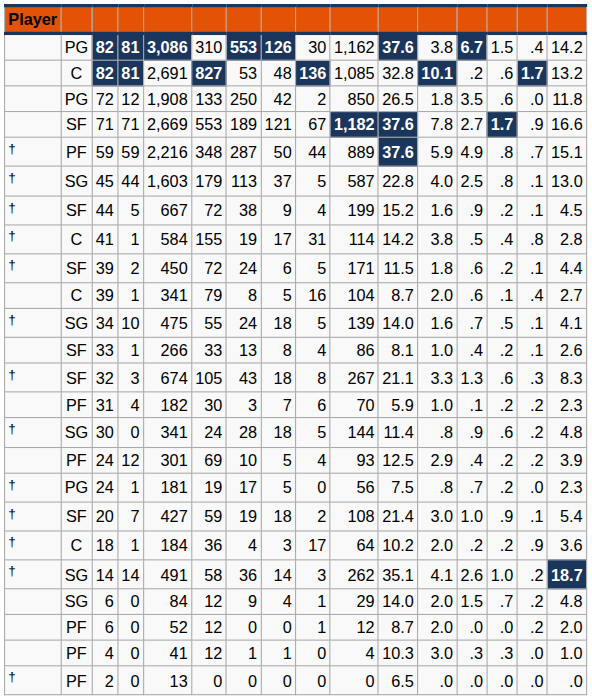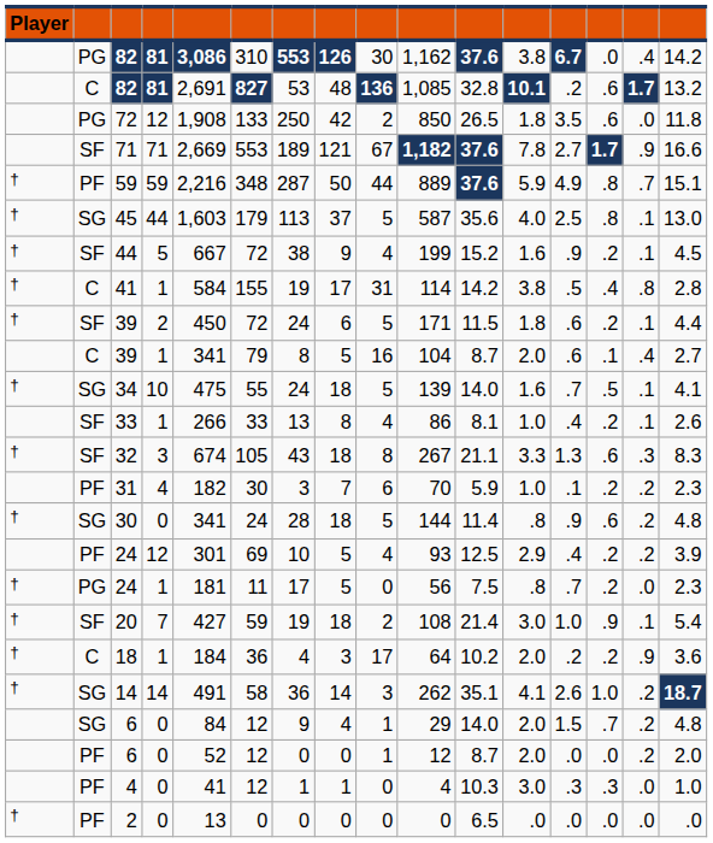 <table class="wikitable sortable" style="font-size: 95%; text-align:right;">
 <tr>
 <th style="background:#E35205; color:#010101; border-top:#1B365D 3px solid; border-bottom:#1B365D 3px solid;">Player</th>
 <th style="background:#E35205; color:#010101; border-top:#1B365D 3px solid; border-bottom:#1B365D 3px solid;"></th>
 <th style="background:#E35205; color:#010101; border-top:#1B365D 3px solid; border-bottom:#1B365D 3px solid;"></th>
 <th style="background:#E35205; color:#010101; border-top:#1B365D 3px solid; border-bottom:#1B365D 3px solid;"></th>
 <th style="background:#E35205; color:#010101; border-top:#1B365D 3px solid; border-bottom:#1B365D 3px solid;"></th>
 <th style="background:#E35205; color:#010101; border-top:#1B365D 3px solid; border-bottom:#1B365D 3px solid;"></th>
 <th style="background:#E35205; color:#010101; border-top:#1B365D 3px solid; border-bottom:#1B365D 3px solid;"></th>
 <th style="background:#E35205; color:#010101; border-top:#1B365D 3px solid; border-bottom:#1B365D 3px solid;"></th>
 <th style="background:#E35205; color:#010101; border-top:#1B365D 3px solid; border-bottom:#1B365D 3px solid;"></th>
 <th style="background:#E35205; color:#010101; border-top:#1B365D 3px solid; border-bottom:#1B365D 3px solid;"></th>
 <th style="background:#E35205; color:#010101; border-top:#1B365D 3px solid; border-bottom:#1B365D 3px solid;"></th>
 <th style="background:#E35205; color:#010101; border-top:#1B365D 3px solid; border-bottom:#1B365D 3px solid;"></th>
 <th style="background:#E35205; color:#010101; border-top:#1B365D 3px solid; border-bottom:#1B365D 3px solid;"></th>
 <th style="background:#E35205; color:#010101; border-top:#1B365D 3px solid; border-bottom:#1B365D 3px solid;"></th>
 <th style="background:#E35205; color:#010101; border-top:#1B365D 3px solid; border-bottom:#1B365D 3px solid;"></th>
 <th style="background:#E35205; color:#010101; border-top:#1B365D 3px solid; border-bottom:#1B365D 3px solid;"></th>
 </tr>
 <tr>
 <td style="text-align:left;"></td>
 <td style="text-align:center;">PG</td>
 <td style="background:#1B365D; color:#FFFFFF;"><strong>82</strong></td>
 <td style="background:#1B365D; color:#FFFFFF;"><strong>81</strong></td>
 <td style="background:#1B365D; color:#FFFFFF;"><strong>3,086</strong></td>
 <td>310</td>
 <td style="background:#1B365D; color:#FFFFFF;"><strong>553</strong></td>
 <td style="background:#1B365D; color:#FFFFFF;"><strong>126</strong></td>
 <td>30</td>
 <td>1,162</td>
 <td style="background:#1B365D; color:#FFFFFF;"><strong>37.6</strong></td>
 <td>3.8</td>
 <td style="background:#1B365D; color:#FFFFFF;"><strong>6.7</strong></td>
-<td>1.5</td>
+<td>.0</td>
 <td>.4</td>
 <td>14.2</td>
 </tr>
 <tr>
 <td style="text-align:left;"></td>
 <td style="text-align:center;">C</td>
 <td style="background:#1B365D; color:#FFFFFF;"><strong>82</strong></td>
 <td style="background:#1B365D; color:#FFFFFF;"><strong>81</strong></td>
 <td>2,691</td>
 <td style="background:#1B365D; color:#FFFFFF;"><strong>827</strong></td>
 <td>53</td>
 <td>48</td>
 <td style="background:#1B365D; color:#FFFFFF;"><strong>136</strong></td>
 <td>1,085</td>
 <td>32.8</td>
 <td style="background:#1B365D; color:#FFFFFF;"><strong>10.1</strong></td>
 <td>.2</td>
 <td>.6</td>
 <td style="background:#1B365D; color:#FFFFFF;"><strong>1.7</strong></td>
 <td>13.2</td>
 </tr>
 <tr>
 <td style="text-align:left;"></td>
 <td style="text-align:center;">PG</td>
 <td>72</td>
 <td>12</td>
 <td>1,908</td>
 <td>133</td>
 <td>250</td>
 <td>42</td>
 <td>2</td>
 <td>850</td>
 <td>26.5</td>
 <td>1.8</td>
 <td>3.5</td>
 <td>.6</td>
 <td>.0</td>
 <td>11.8</td>
 </tr>
 <tr>
 <td style="text-align:left;"></td>
 <td style="text-align:center;">SF</td>
 <td>71</td>
 <td>71</td>
 <td>2,669</td>
 <td>553</td>
 <td>189</td>
 <td>121</td>
 <td>67</td>
 <td style="background:#1B365D; color:#FFFFFF;"><strong>1,182</strong></td>
 <td style="background:#1B365D; color:#FFFFFF;"><strong>37.6</strong></td>
 <td>7.8</td>
 <td>2.7</td>
 <td style="background:#1B365D; color:#FFFFFF;"><strong>1.7</strong></td>
 <td>.9</td>
 <td>16.6</td>
 </tr>
 <tr>
 <td style="text-align:left;"><sup>†</sup></td>
 <td style="text-align:center;">PF</td>
 <td>59</td>
 <td>59</td>
 <td>2,216</td>
 <td>348</td>
 <td>287</td>
 <td>50</td>
 <td>44</td>
 <td>889</td>
 <td style="background:#1B365D; color:#FFFFFF;"><strong>37.6</strong></td>
 <td>5.9</td>
 <td>4.9</td>
 <td>.8</td>
 <td>.7</td>
 <td>15.1</td>
 </tr>
 <tr>
 <td style="text-align:left;"><sup>†</sup></td>
 <td style="text-align:center;">SG</td>
 <td>45</td>
 <td>44</td>
 <td>1,603</td>
 <td>179</td>
 <td>113</td>
 <td>37</td>
 <td>5</td>
 <td>587</td>
-<td>22.8</td>
+<td>35.6</td>
 <td>4.0</td>
 <td>2.5</td>
 <td>.8</td>
 <td>.1</td>
 <td>13.0</td>
 </tr>
 <tr>
 <td style="text-align:left;"><sup>†</sup></td>
 <td style="text-align:center;">SF</td>
 <td>44</td>
 <td>5</td>
 <td>667</td>
 <td>72</td>
 <td>38</td>
 <td>9</td>
 <td>4</td>
 <td>199</td>
 <td>15.2</td>
 <td>1.6</td>
 <td>.9</td>
 <td>.2</td>
 <td>.1</td>
 <td>4.5</td>
 </tr>
 <tr>
 <td style="text-align:left;"><sup>†</sup></td>
 <td style="text-align:center;">C</td>
 <td>41</td>
 <td>1</td>
 <td>584</td>
 <td>155</td>
 <td>19</td>
 <td>17</td>
 <td>31</td>
 <td>114</td>
 <td>14.2</td>
 <td>3.8</td>
 <td>.5</td>
 <td>.4</td>
 <td>.8</td>
 <td>2.8</td>
 </tr>
 <tr>
 <td style="text-align:left;"><sup>†</sup></td>
 <td style="text-align:center;">SF</td>
 <td>39</td>
 <td>2</td>
 <td>450</td>
 <td>72</td>
 <td>24</td>
 <td>6</td>
 <td>5</td>
 <td>171</td>
 <td>11.5</td>
 <td>1.8</td>
 <td>.6</td>
 <td>.2</td>
 <td>.1</td>
 <td>4.4</td>
 </tr>
 <tr>
 <td style="text-align:left;"></td>
 <td style="text-align:center;">C</td>
 <td>39</td>
 <td>1</td>
 <td>341</td>
 <td>79</td>
 <td>8</td>
 <td>5</td>
 <td>16</td>
 <td>104</td>
 <td>8.7</td>
 <td>2.0</td>
 <td>.6</td>
 <td>.1</td>
 <td>.4</td>
 <td>2.7</td>
 </tr>
 <tr>
 <td style="text-align:left;"><sup>†</sup></td>
 <td style="text-align:center;">SG</td>
 <td>34</td>
 <td>10</td>
 <td>475</td>
 <td>55</td>
 <td>24</td>
 <td>18</td>
 <td>5</td>
 <td>139</td>
 <td>14.0</td>
 <td>1.6</td>
 <td>.7</td>
 <td>.5</td>
 <td>.1</td>
 <td>4.1</td>
 </tr>
 <tr>
 <td style="text-align:left;"></td>
 <td style="text-align:center;">SF</td>
 <td>33</td>
 <td>1</td>
 <td>266</td>
 <td>33</td>
 <td>13</td>
 <td>8</td>
 <td>4</td>
 <td>86</td>
 <td>8.1</td>
 <td>1.0</td>
 <td>.4</td>
 <td>.2</td>
 <td>.1</td>
 <td>2.6</td>
 </tr>
 <tr>
 <td style="text-align:left;"><sup>†</sup></td>
 <td style="text-align:center;">SF</td>
 <td>32</td>
 <td>3</td>
 <td>674</td>
 <td>105</td>
 <td>43</td>
 <td>18</td>
 <td>8</td>
 <td>267</td>
 <td>21.1</td>
 <td>3.3</td>
 <td>1.3</td>
 <td>.6</td>
 <td>.3</td>
 <td>8.3</td>
 </tr>
 <tr>
 <td style="text-align:left;"></td>
 <td style="text-align:center;">PF</td>
 <td>31</td>
 <td>4</td>
 <td>182</td>
 <td>30</td>
 <td>3</td>
 <td>7</td>
 <td>6</td>
 <td>70</td>
 <td>5.9</td>
 <td>1.0</td>
 <td>.1</td>
 <td>.2</td>
 <td>.2</td>
 <td>2.3</td>
 </tr>
 <tr>
 <td style="text-align:left;"><sup>†</sup></td>
 <td style="text-align:center;">SG</td>
 <td>30</td>
 <td>0</td>
 <td>341</td>
 <td>24</td>
 <td>28</td>
 <td>18</td>
 <td>5</td>
 <td>144</td>
 <td>11.4</td>
 <td>.8</td>
 <td>.9</td>
 <td>.6</td>
 <td>.2</td>
 <td>4.8</td>
 </tr>
 <tr>
 <td style="text-align:left;"></td>
 <td style="text-align:center;">PF</td>
 <td>24</td>
 <td>12</td>
 <td>301</td>
 <td>69</td>
 <td>10</td>
 <td>5</td>
 <td>4</td>
 <td>93</td>
 <td>12.5</td>
 <td>2.9</td>
 <td>.4</td>
 <td>.2</td>
 <td>.2</td>
 <td>3.9</td>
 </tr>
 <tr>
 <td style="text-align:left;"><sup>†</sup></td>
 <td style="text-align:center;">PG</td>
 <td>24</td>
 <td>1</td>
 <td>181</td>
-<td>19</td>
+<td>11</td>
 <td>17</td>
 <td>5</td>
 <td>0</td>
 <td>56</td>
 <td>7.5</td>
 <td>.8</td>
 <td>.7</td>
 <td>.2</td>
 <td>.0</td>
 <td>2.3</td>
 </tr>
 <tr>
 <td style="text-align:left;"><sup>†</sup></td>
 <td style="text-align:center;">SF</td>
 <td>20</td>
 <td>7</td>
 <td>427</td>
 <td>59</td>
 <td>19</td>
 <td>18</td>
 <td>2</td>
 <td>108</td>
 <td>21.4</td>
 <td>3.0</td>
 <td>1.0</td>
 <td>.9</td>
 <td>.1</td>
 <td>5.4</td>
 </tr>
 <tr>
 <td style="text-align:left;"><sup>†</sup></td>
 <td style="text-align:center;">C</td>
 <td>18</td>
 <td>1</td>
 <td>184</td>
 <td>36</td>
 <td>4</td>
 <td>3</td>
 <td>17</td>
 <td>64</td>
 <td>10.2</td>
 <td>2.0</td>
 <td>.2</td>
 <td>.2</td>
 <td>.9</td>
 <td>3.6</td>
 </tr>
 <tr>
 <td style="text-align:left;"><sup>†</sup></td>
 <td style="text-align:center;">SG</td>
 <td>14</td>
 <td>14</td>
 <td>491</td>
 <td>58</td>
 <td>36</td>
 <td>14</td>
 <td>3</td>
 <td>262</td>
 <td>35.1</td>
 <td>4.1</td>
 <td>2.6</td>
 <td>1.0</td>
 <td>.2</td>
 <td style="background:#1B365D; color:#FFFFFF;"><strong>18.7</strong></td>
 </tr>
 <tr>
 <td style="text-align:left;"></td>
 <td style="text-align:center;">SG</td>
 <td>6</td>
 <td>0</td>
 <td>84</td>
 <td>12</td>
 <td>9</td>
 <td>4</td>
 <td>1</td>
 <td>29</td>
 <td>14.0</td>
 <td>2.0</td>
 <td>1.5</td>
 <td>.7</td>
 <td>.2</td>
 <td>4.8</td>
 </tr>
 <tr>
 <td style="text-align:left;"></td>
 <td style="text-align:center;">PF</td>
 <td>6</td>
 <td>0</td>
 <td>52</td>
 <td>12</td>
 <td>0</td>
 <td>0</td>
 <td>1</td>
 <td>12</td>
 <td>8.7</td>
 <td>2.0</td>
 <td>.0</td>
 <td>.0</td>
 <td>.2</td>
 <td>2.0</td>
 </tr>
 <tr>
 <td style="text-align:left;"></td>
 <td style="text-align:center;">PF</td>
 <td>4</td>
 <td>0</td>
 <td>41</td>
 <td>12</td>
 <td>1</td>
 <td>1</td>
 <td>0</td>
 <td>4</td>
 <td>10.3</td>
 <td>3.0</td>
 <td>.3</td>
 <td>.3</td>
 <td>.0</td>
 <td>1.0</td>
 </tr>
 <tr>
 <td style="text-align:left;"><sup>†</sup></td>
 <td style="text-align:center;">PF</td>
 <td>2</td>
 <td>0</td>
 <td>13</td>
 <td>0</td>
 <td>0</td>
 <td>0</td>
 <td>0</td>
 <td>0</td>
 <td>6.5</td>
 <td>.0</td>
 <td>.0</td>
 <td>.0</td>
 <td>.0</td>
 <td>.0</td>
 </tr>
 </table>
